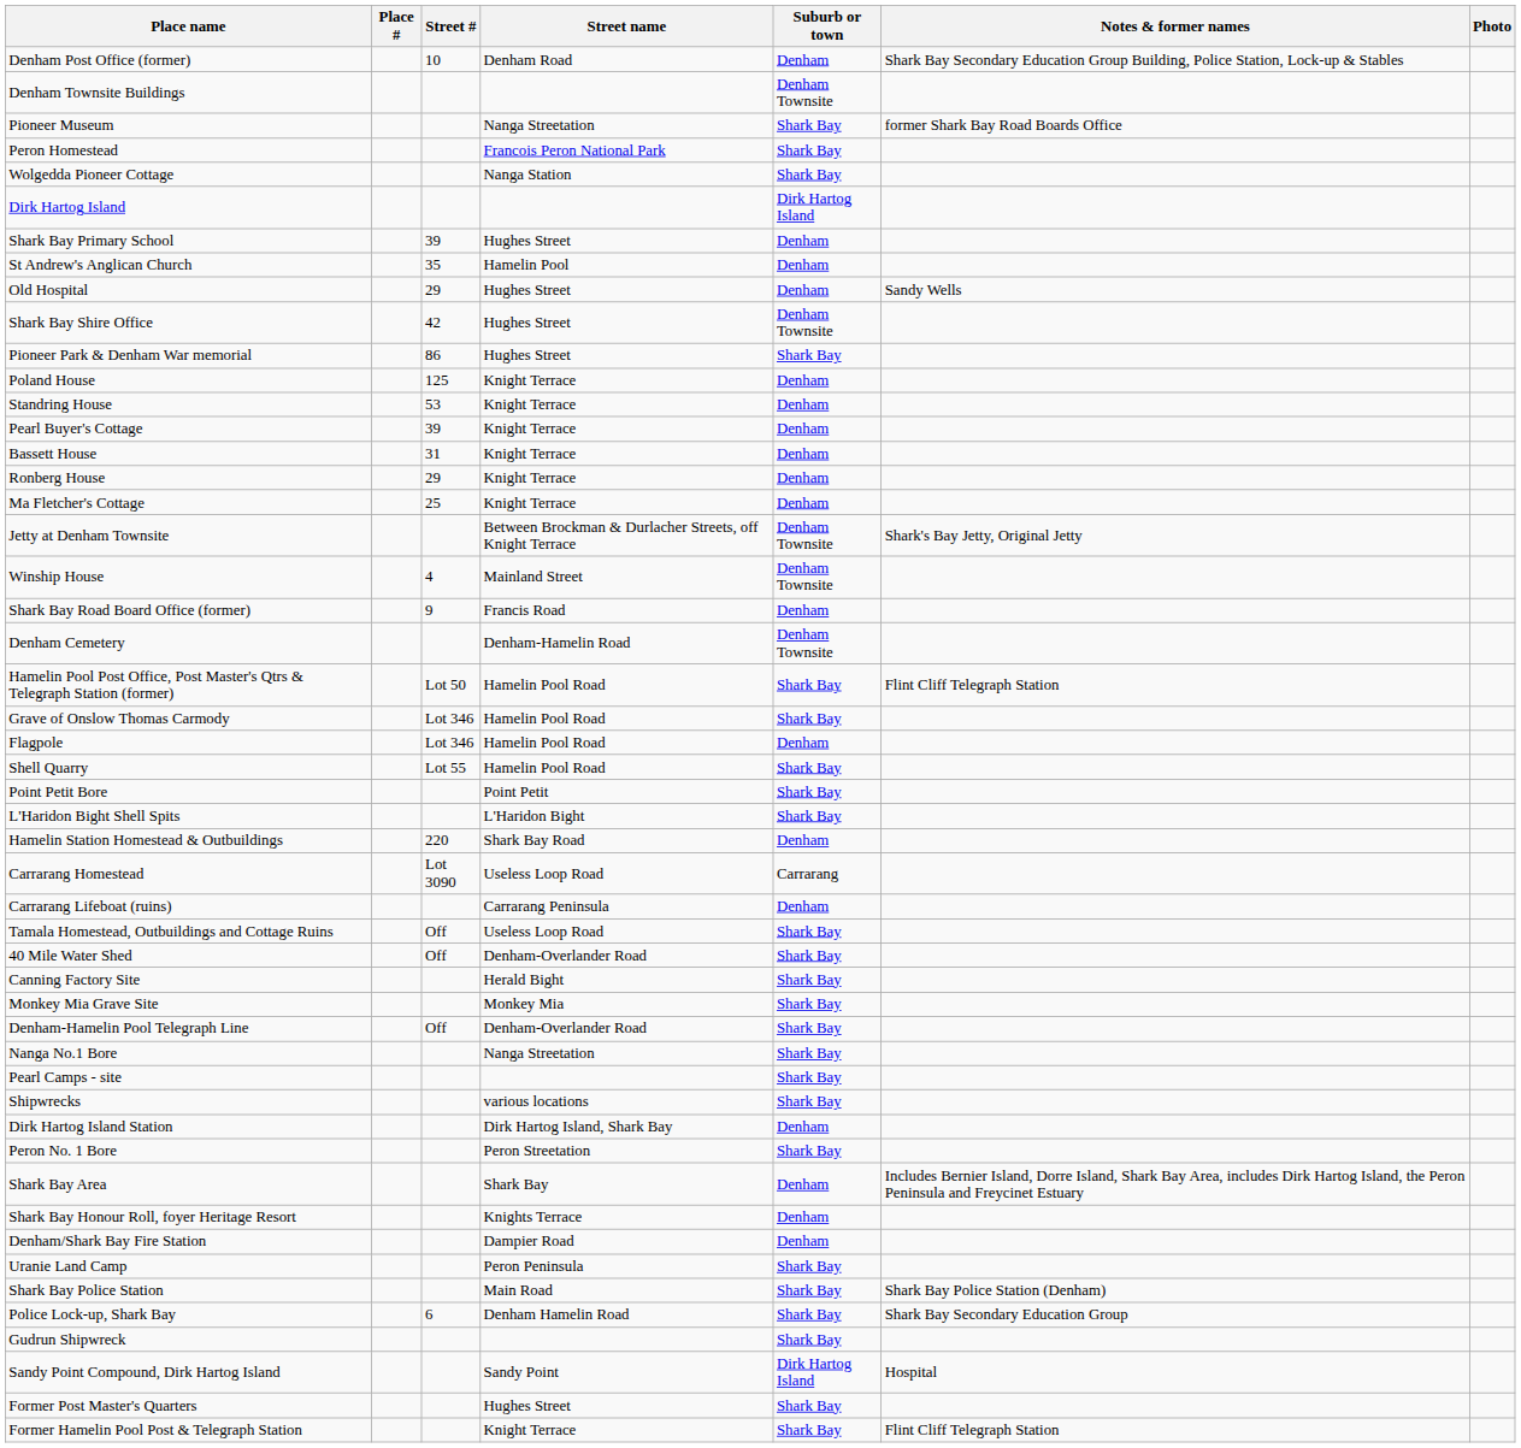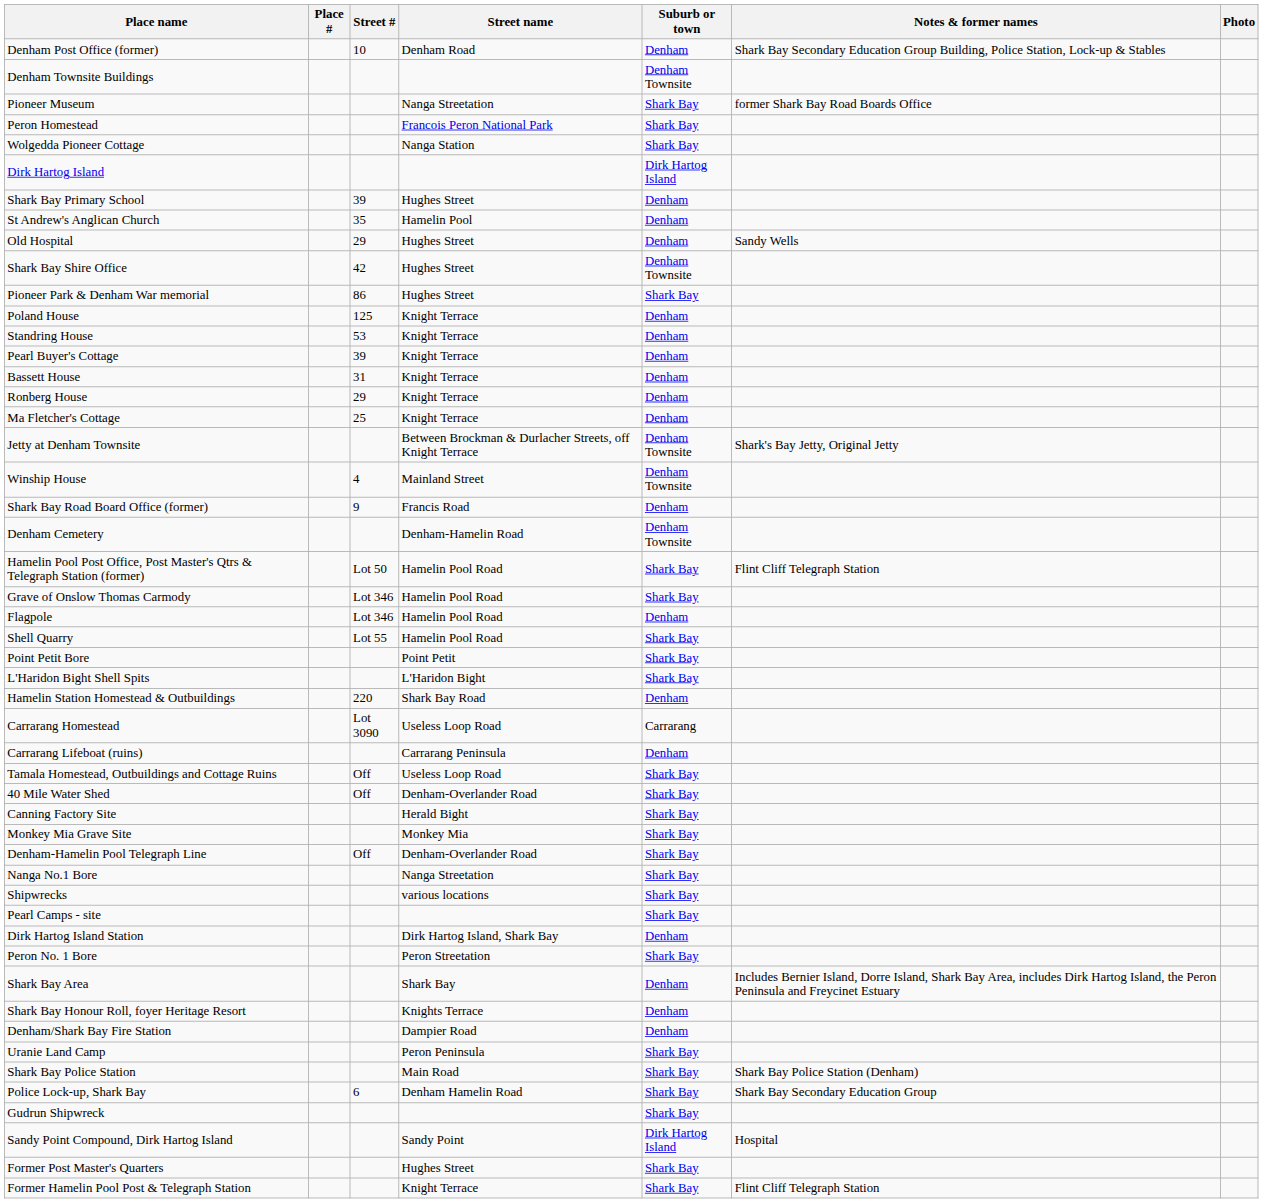 <table class="wikitable sortable">
 <tr>
 <th>Place name</th>
 <th>Place #</th>
 <th>Street #</th>
 <th>Street name</th>
 <th>Suburb or town</th>
 <th class="unsortable">Notes & former names</th>
 <th class="unsortable">Photo</th>
 </tr>
 <tr>
 <td>Denham Post Office (former)</td>
 <td></td>
 <td>10</td>
 <td>Denham Road</td>
 <td><a href='#'>Denham</a></td>
 <td>Shark Bay Secondary Education Group Building, Police Station, Lock-up & Stables</td>
 <td></td>
 </tr>
 <tr>
 <td>Denham Townsite Buildings</td>
 <td></td>
 <td></td>
 <td></td>
 <td><a href='#'>Denham</a> Townsite</td>
 <td></td>
 <td></td>
 </tr>
 <tr>
 <td>Pioneer Museum</td>
 <td></td>
 <td></td>
 <td>Nanga Streetation</td>
 <td><a href='#'>Shark Bay</a></td>
 <td>former Shark Bay Road Boards Office</td>
 <td></td>
 </tr>
 <tr>
 <td>Peron Homestead</td>
 <td></td>
 <td></td>
 <td><a href='#'>Francois Peron National Park</a></td>
 <td><a href='#'>Shark Bay</a></td>
 <td></td>
 <td></td>
 </tr>
 <tr>
 <td>Wolgedda Pioneer Cottage</td>
 <td></td>
 <td></td>
 <td>Nanga Station</td>
 <td><a href='#'>Shark Bay</a></td>
 <td></td>
 <td></td>
 </tr>
 <tr>
 <td><a href='#'>Dirk Hartog Island</a></td>
 <td></td>
 <td></td>
 <td></td>
 <td><a href='#'>Dirk Hartog Island</a></td>
 <td></td>
 <td></td>
 </tr>
 <tr>
 <td>Shark Bay Primary School</td>
 <td></td>
 <td>39</td>
 <td>Hughes Street</td>
 <td><a href='#'>Denham</a></td>
 <td></td>
 <td></td>
 </tr>
 <tr>
 <td>St Andrew's Anglican Church</td>
 <td></td>
 <td>35</td>
 <td>Hamelin Pool</td>
 <td><a href='#'>Denham</a></td>
 <td></td>
 <td></td>
 </tr>
 <tr>
 <td>Old Hospital</td>
 <td></td>
 <td>29</td>
 <td>Hughes Street</td>
 <td><a href='#'>Denham</a></td>
 <td>Sandy Wells</td>
 <td></td>
 </tr>
 <tr>
 <td>Shark Bay Shire Office</td>
 <td></td>
 <td>42</td>
 <td>Hughes Street</td>
 <td><a href='#'>Denham</a> Townsite</td>
 <td></td>
 <td></td>
 </tr>
 <tr>
 <td>Pioneer Park & Denham War memorial</td>
 <td></td>
 <td>86</td>
 <td>Hughes Street</td>
 <td><a href='#'>Shark Bay</a></td>
 <td></td>
 <td></td>
 </tr>
 <tr>
 <td>Poland House</td>
 <td></td>
 <td>125</td>
 <td>Knight Terrace</td>
 <td><a href='#'>Denham</a></td>
 <td></td>
 <td></td>
 </tr>
 <tr>
 <td>Standring House</td>
 <td></td>
 <td>53</td>
 <td>Knight Terrace</td>
 <td><a href='#'>Denham</a></td>
 <td></td>
 <td></td>
 </tr>
 <tr>
 <td>Pearl Buyer's Cottage</td>
 <td></td>
 <td>39</td>
 <td>Knight Terrace</td>
 <td><a href='#'>Denham</a></td>
 <td></td>
 <td></td>
 </tr>
 <tr>
 <td>Bassett House</td>
 <td></td>
 <td>31</td>
 <td>Knight Terrace</td>
 <td><a href='#'>Denham</a></td>
 <td></td>
 <td></td>
 </tr>
 <tr>
 <td>Ronberg House</td>
 <td></td>
 <td>29</td>
 <td>Knight Terrace</td>
 <td><a href='#'>Denham</a></td>
 <td></td>
 <td></td>
 </tr>
 <tr>
 <td>Ma Fletcher's Cottage</td>
 <td></td>
 <td>25</td>
 <td>Knight Terrace</td>
 <td><a href='#'>Denham</a></td>
 <td></td>
 <td></td>
 </tr>
 <tr>
 <td>Jetty at Denham Townsite</td>
 <td></td>
 <td></td>
 <td>Between Brockman & Durlacher Streets, off Knight Terrace</td>
 <td><a href='#'>Denham</a> Townsite</td>
 <td>Shark's Bay Jetty, Original Jetty</td>
 <td></td>
 </tr>
 <tr>
 <td>Winship House</td>
 <td></td>
 <td>4</td>
 <td>Mainland Street</td>
 <td><a href='#'>Denham</a> Townsite</td>
 <td></td>
 <td></td>
 </tr>
 <tr>
 <td>Shark Bay Road Board Office (former)</td>
 <td></td>
 <td>9</td>
 <td>Francis Road</td>
 <td><a href='#'>Denham</a></td>
 <td></td>
 <td></td>
 </tr>
 <tr>
 <td>Denham Cemetery</td>
 <td></td>
 <td></td>
 <td>Denham-Hamelin Road</td>
 <td><a href='#'>Denham</a> Townsite</td>
 <td></td>
 <td></td>
 </tr>
 <tr>
 <td>Hamelin Pool Post Office, Post Master's Qtrs & Telegraph Station (former)</td>
 <td></td>
 <td>Lot 50</td>
 <td>Hamelin Pool Road</td>
 <td><a href='#'>Shark Bay</a></td>
 <td>Flint Cliff Telegraph Station</td>
 <td></td>
 </tr>
 <tr>
 <td>Grave of Onslow Thomas Carmody</td>
 <td></td>
 <td>Lot 346</td>
 <td>Hamelin Pool Road</td>
 <td><a href='#'>Shark Bay</a></td>
 <td></td>
 <td></td>
 </tr>
 <tr>
 <td>Flagpole</td>
 <td></td>
 <td>Lot 346</td>
 <td>Hamelin Pool Road</td>
 <td><a href='#'>Denham</a></td>
 <td></td>
 <td></td>
 </tr>
 <tr>
 <td>Shell Quarry</td>
 <td></td>
 <td>Lot 55</td>
 <td>Hamelin Pool Road</td>
 <td><a href='#'>Shark Bay</a></td>
 <td></td>
 <td></td>
 </tr>
 <tr>
 <td>Point Petit Bore</td>
 <td></td>
 <td></td>
 <td>Point Petit</td>
 <td><a href='#'>Shark Bay</a></td>
 <td></td>
 <td></td>
 </tr>
 <tr>
 <td>L'Haridon Bight Shell Spits</td>
 <td></td>
 <td></td>
 <td>L'Haridon Bight</td>
 <td><a href='#'>Shark Bay</a></td>
 <td></td>
 <td></td>
 </tr>
 <tr>
 <td>Hamelin Station Homestead & Outbuildings</td>
 <td></td>
 <td>220</td>
 <td>Shark Bay Road</td>
 <td><a href='#'>Denham</a></td>
 <td></td>
 <td></td>
 </tr>
 <tr>
 <td>Carrarang Homestead</td>
 <td></td>
 <td>Lot 3090</td>
 <td>Useless Loop Road</td>
 <td>Carrarang</td>
 <td></td>
 <td></td>
 </tr>
 <tr>
 <td>Carrarang Lifeboat (ruins)</td>
 <td></td>
 <td></td>
 <td>Carrarang Peninsula</td>
 <td><a href='#'>Denham</a></td>
 <td></td>
 <td></td>
 </tr>
 <tr>
 <td>Tamala Homestead, Outbuildings and Cottage Ruins</td>
 <td></td>
 <td>Off</td>
 <td>Useless Loop Road</td>
 <td><a href='#'>Shark Bay</a></td>
 <td></td>
 <td></td>
 </tr>
 <tr>
 <td>40 Mile Water Shed</td>
 <td></td>
 <td>Off</td>
 <td>Denham-Overlander Road</td>
 <td><a href='#'>Shark Bay</a></td>
 <td></td>
 <td></td>
 </tr>
 <tr>
 <td>Canning Factory Site</td>
 <td></td>
 <td></td>
 <td>Herald Bight</td>
 <td><a href='#'>Shark Bay</a></td>
 <td></td>
 <td></td>
 </tr>
 <tr>
 <td>Monkey Mia Grave Site</td>
 <td></td>
 <td></td>
 <td>Monkey Mia</td>
 <td><a href='#'>Shark Bay</a></td>
 <td></td>
 <td></td>
 </tr>
 <tr>
 <td>Denham-Hamelin Pool Telegraph Line</td>
 <td></td>
 <td>Off</td>
 <td>Denham-Overlander Road</td>
 <td><a href='#'>Shark Bay</a></td>
 <td></td>
 <td></td>
 </tr>
 <tr>
 <td>Nanga No.1 Bore</td>
 <td></td>
 <td></td>
 <td>Nanga Streetation</td>
 <td><a href='#'>Shark Bay</a></td>
 <td></td>
 <td></td>
 </tr>
 <tr>
-<td>Pearl Camps - site</td>
+<td>Shipwrecks</td>
 <td></td>
 <td></td>
-<td></td>
+<td>various locations</td>
 <td><a href='#'>Shark Bay</a></td>
 <td></td>
 <td></td>
 </tr>
 <tr>
-<td>Shipwrecks</td>
+<td>Pearl Camps - site</td>
 <td></td>
 <td></td>
-<td>various locations</td>
+<td></td>
 <td><a href='#'>Shark Bay</a></td>
 <td></td>
 <td></td>
 </tr>
 <tr>
 <td>Dirk Hartog Island Station</td>
 <td></td>
 <td></td>
 <td>Dirk Hartog Island, Shark Bay</td>
 <td><a href='#'>Denham</a></td>
 <td></td>
 <td></td>
 </tr>
 <tr>
 <td>Peron No. 1 Bore</td>
 <td></td>
 <td></td>
 <td>Peron Streetation</td>
 <td><a href='#'>Shark Bay</a></td>
 <td></td>
 <td></td>
 </tr>
 <tr>
 <td>Shark Bay Area</td>
 <td></td>
 <td></td>
 <td>Shark Bay</td>
 <td><a href='#'>Denham</a></td>
 <td>Includes Bernier Island, Dorre Island, Shark Bay Area, includes Dirk Hartog Island, the Peron Peninsula and Freycinet Estuary</td>
 <td></td>
 </tr>
 <tr>
 <td>Shark Bay Honour Roll, foyer Heritage Resort</td>
 <td></td>
 <td></td>
 <td>Knights Terrace</td>
 <td><a href='#'>Denham</a></td>
 <td></td>
 <td></td>
 </tr>
 <tr>
 <td>Denham/Shark Bay Fire Station</td>
 <td></td>
 <td></td>
 <td>Dampier Road</td>
 <td><a href='#'>Denham</a></td>
 <td></td>
 <td></td>
 </tr>
 <tr>
 <td>Uranie Land Camp</td>
 <td></td>
 <td></td>
 <td>Peron Peninsula</td>
 <td><a href='#'>Shark Bay</a></td>
 <td></td>
 <td></td>
 </tr>
 <tr>
 <td>Shark Bay Police Station</td>
 <td></td>
 <td></td>
 <td>Main Road</td>
 <td><a href='#'>Shark Bay</a></td>
 <td>Shark Bay Police Station (Denham)</td>
 <td></td>
 </tr>
 <tr>
 <td>Police Lock-up, Shark Bay</td>
 <td></td>
 <td>6</td>
 <td>Denham Hamelin Road</td>
 <td><a href='#'>Shark Bay</a></td>
 <td>Shark Bay Secondary Education Group</td>
 <td></td>
 </tr>
 <tr>
 <td>Gudrun Shipwreck</td>
 <td></td>
 <td></td>
 <td></td>
 <td><a href='#'>Shark Bay</a></td>
 <td></td>
 <td></td>
 </tr>
 <tr>
 <td>Sandy Point Compound, Dirk Hartog Island</td>
 <td></td>
 <td></td>
 <td>Sandy Point</td>
 <td><a href='#'>Dirk Hartog Island</a></td>
 <td>Hospital</td>
 <td></td>
 </tr>
 <tr>
 <td>Former Post Master's Quarters</td>
 <td></td>
 <td></td>
 <td>Hughes Street</td>
 <td><a href='#'>Shark Bay</a></td>
 <td></td>
 <td></td>
 </tr>
 <tr>
 <td>Former Hamelin Pool Post & Telegraph Station</td>
 <td></td>
 <td></td>
 <td>Knight Terrace</td>
 <td><a href='#'>Shark Bay</a></td>
 <td>Flint Cliff Telegraph Station</td>
 <td></td>
 </tr>
 </table>
